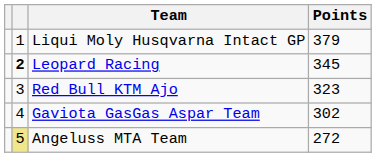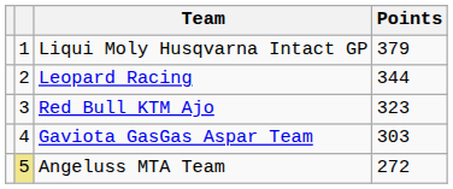 <table class="wikitable" style="font-size: 95%;">
 <tr>
 <th></th>
 <th></th>
 <th>Team</th>
 <th>Points</th>
 </tr>
 <tr>
 <td></td>
 <td align=center>1</td>
 <td> Liqui Moly Husqvarna Intact GP</td>
 <td align=left>379</td>
 </tr>
 <tr>
 <td></td>
-<td align=center><strong>2</strong></td>
+<td align=center>2</td>
 <td> <a href='#'>Leopard Racing</a></td>
-<td align=left>345</td>
+<td align=left>344</td>
 </tr>
 <tr>
 <td></td>
 <td align=center>3</td>
 <td> <a href='#'>Red Bull KTM Ajo</a></td>
 <td align=left>323</td>
 </tr>
 <tr>
 <td></td>
 <td align=center>4</td>
 <td> <a href='#'>Gaviota GasGas Aspar Team</a></td>
-<td align=left>302</td>
+<td align=left>303</td>
 </tr>
 <tr>
 <td></td>
 <td align=center style="background: khaki;">5</td>
 <td> Angeluss MTA Team</td>
 <td align=left>272</td>
 </tr>
 </table>
